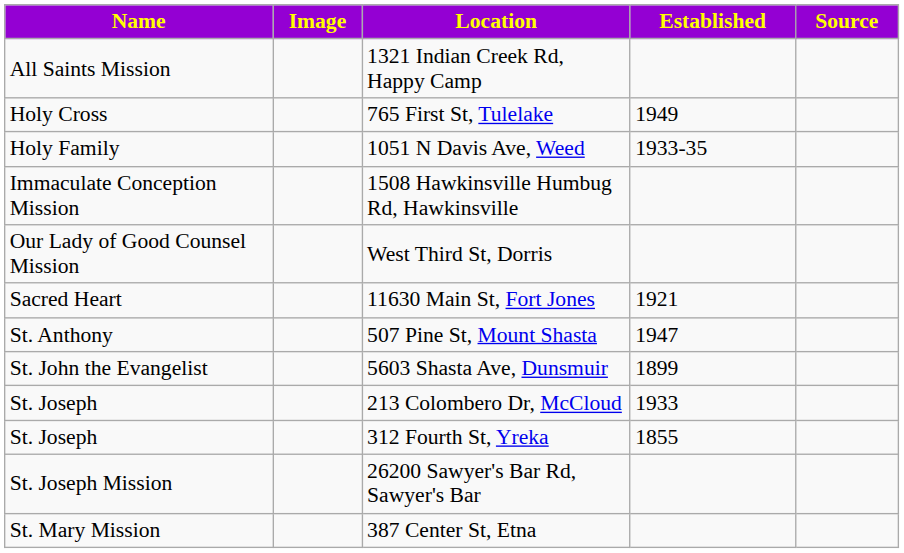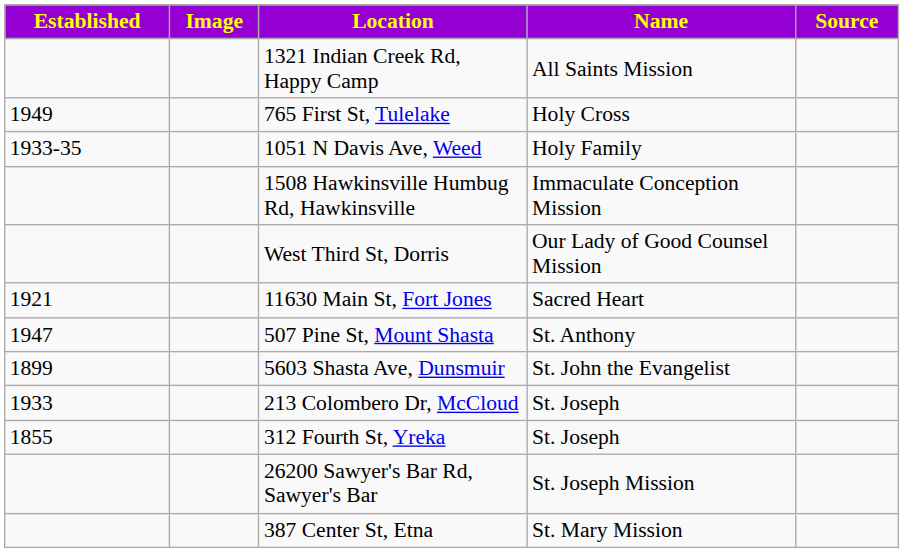 <table class="wikitable sortable" style="width:75%">
 <tr>
-<th style="background:darkviolet; color:yellow;" width="30%"><strong>Name</strong></th>
+<th style="background:darkviolet; color:yellow;" width="15"><strong>Established</strong></th>
 <th style="background:darkviolet; color:yellow;" width="10%"><strong>Image</strong></th>
 <th style="background:darkviolet; color:yellow;" width="30%"><strong>Location</strong></th>
-<th style="background:darkviolet; color:yellow;" width="15"><strong>Established</strong></th>
+<th style="background:darkviolet; color:yellow;" width="30%"><strong>Name</strong></th>
 <th style="background:darkviolet; color:yellow;" width="15"><strong>Source</strong></th>
 </tr>
 <tr>
-<td>All Saints Mission</td>
+<td></td>
 <td></td>
 <td>1321 Indian Creek Rd, Happy Camp</td>
-<td></td>
+<td>All Saints Mission</td>
 <td></td>
 </tr>
 <tr>
-<td>Holy Cross</td>
+<td>1949</td>
 <td></td>
 <td>765 First St, <a href='#'>Tulelake</a></td>
-<td>1949</td>
+<td>Holy Cross</td>
 <td></td>
 </tr>
 <tr>
-<td>Holy Family</td>
+<td>1933-35</td>
 <td></td>
 <td>1051 N Davis Ave, <a href='#'>Weed</a></td>
-<td>1933-35</td>
+<td>Holy Family</td>
 <td></td>
 </tr>
 <tr>
-<td>Immaculate Conception Mission</td>
+<td></td>
 <td></td>
 <td>1508 Hawkinsville Humbug Rd, Hawkinsville</td>
-<td></td>
+<td>Immaculate Conception Mission</td>
 <td></td>
 </tr>
 <tr>
-<td>Our Lady of Good Counsel Mission</td>
+<td></td>
 <td></td>
 <td>West Third St, Dorris</td>
-<td></td>
+<td>Our Lady of Good Counsel Mission</td>
 <td></td>
 </tr>
 <tr>
-<td>Sacred Heart</td>
+<td>1921</td>
 <td></td>
 <td>11630 Main St, <a href='#'>Fort Jones</a></td>
-<td>1921</td>
+<td>Sacred Heart</td>
 <td></td>
 </tr>
 <tr>
-<td>St. Anthony</td>
+<td>1947</td>
 <td></td>
 <td>507 Pine St, <a href='#'>Mount Shasta</a></td>
-<td>1947</td>
+<td>St. Anthony</td>
 <td></td>
 </tr>
 <tr>
-<td>St. John the Evangelist</td>
+<td>1899</td>
 <td></td>
 <td>5603 Shasta Ave, <a href='#'>Dunsmuir</a></td>
-<td>1899</td>
+<td>St. John the Evangelist</td>
 <td></td>
 </tr>
 <tr>
-<td>St. Joseph</td>
+<td>1933</td>
 <td></td>
 <td>213 Colombero Dr, <a href='#'>McCloud</a></td>
-<td>1933</td>
+<td>St. Joseph</td>
 <td></td>
 </tr>
 <tr>
-<td>St. Joseph</td>
+<td>1855</td>
 <td></td>
 <td>312 Fourth St, <a href='#'>Yreka</a></td>
-<td>1855</td>
+<td>St. Joseph</td>
 <td></td>
 </tr>
 <tr>
-<td>St. Joseph Mission</td>
+<td></td>
 <td></td>
 <td>26200 Sawyer's Bar Rd, Sawyer's Bar</td>
-<td></td>
+<td>St. Joseph Mission</td>
 <td></td>
 </tr>
 <tr>
-<td>St. Mary Mission</td>
+<td></td>
 <td></td>
 <td>387 Center St, Etna</td>
-<td></td>
+<td>St. Mary Mission</td>
 <td></td>
 </tr>
 </table>
